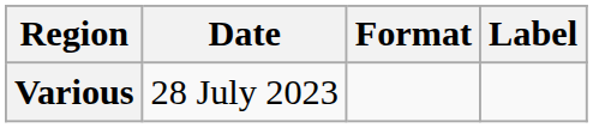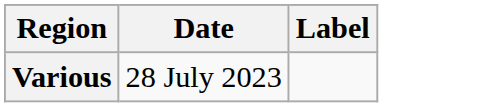 <table class="wikitable plainrowheaders">
 <tr>
 <th scope="col">Region</th>
 <th scope="col">Date</th>
-<th scope="col">Format</th>
 <th scope="col">Label</th>
 </tr>
 <tr>
 <th scope="row">Various</th>
 <td>28 July 2023</td>
 <td></td>
-<td></td>
 </tr>
 </table>
